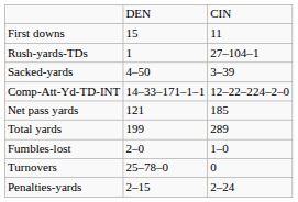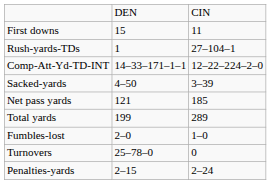 <table class="wikitable">
 <tr>
 <td></td>
 <td>DEN</td>
 <td>CIN</td>
 </tr>
 <tr>
 <td>First downs</td>
 <td>15</td>
 <td>11</td>
 </tr>
 <tr>
 <td>Rush-yards-TDs</td>
 <td>1</td>
 <td>27–104–1</td>
 </tr>
 <tr>
+<td>Comp-Att-Yd-TD-INT</td>
+<td>14–33–171–1–1</td>
+<td>12–22–224–2–0</td>
+</tr>
+<tr>
 <td>Sacked-yards</td>
 <td>4–50</td>
 <td>3–39</td>
-</tr>
-<tr>
-<td>Comp-Att-Yd-TD-INT</td>
-<td>14–33–171–1–1</td>
-<td>12–22–224–2–0</td>
 </tr>
 <tr>
 <td>Net pass yards</td>
 <td>121</td>
 <td>185</td>
 </tr>
 <tr>
 <td>Total yards</td>
 <td>199</td>
 <td>289</td>
 </tr>
 <tr>
 <td>Fumbles-lost</td>
 <td>2–0</td>
 <td>1–0</td>
 </tr>
 <tr>
 <td>Turnovers</td>
 <td>25–78–0</td>
 <td>0</td>
 </tr>
 <tr>
 <td>Penalties-yards</td>
 <td>2–15</td>
 <td>2–24</td>
 </tr>
 </table>
